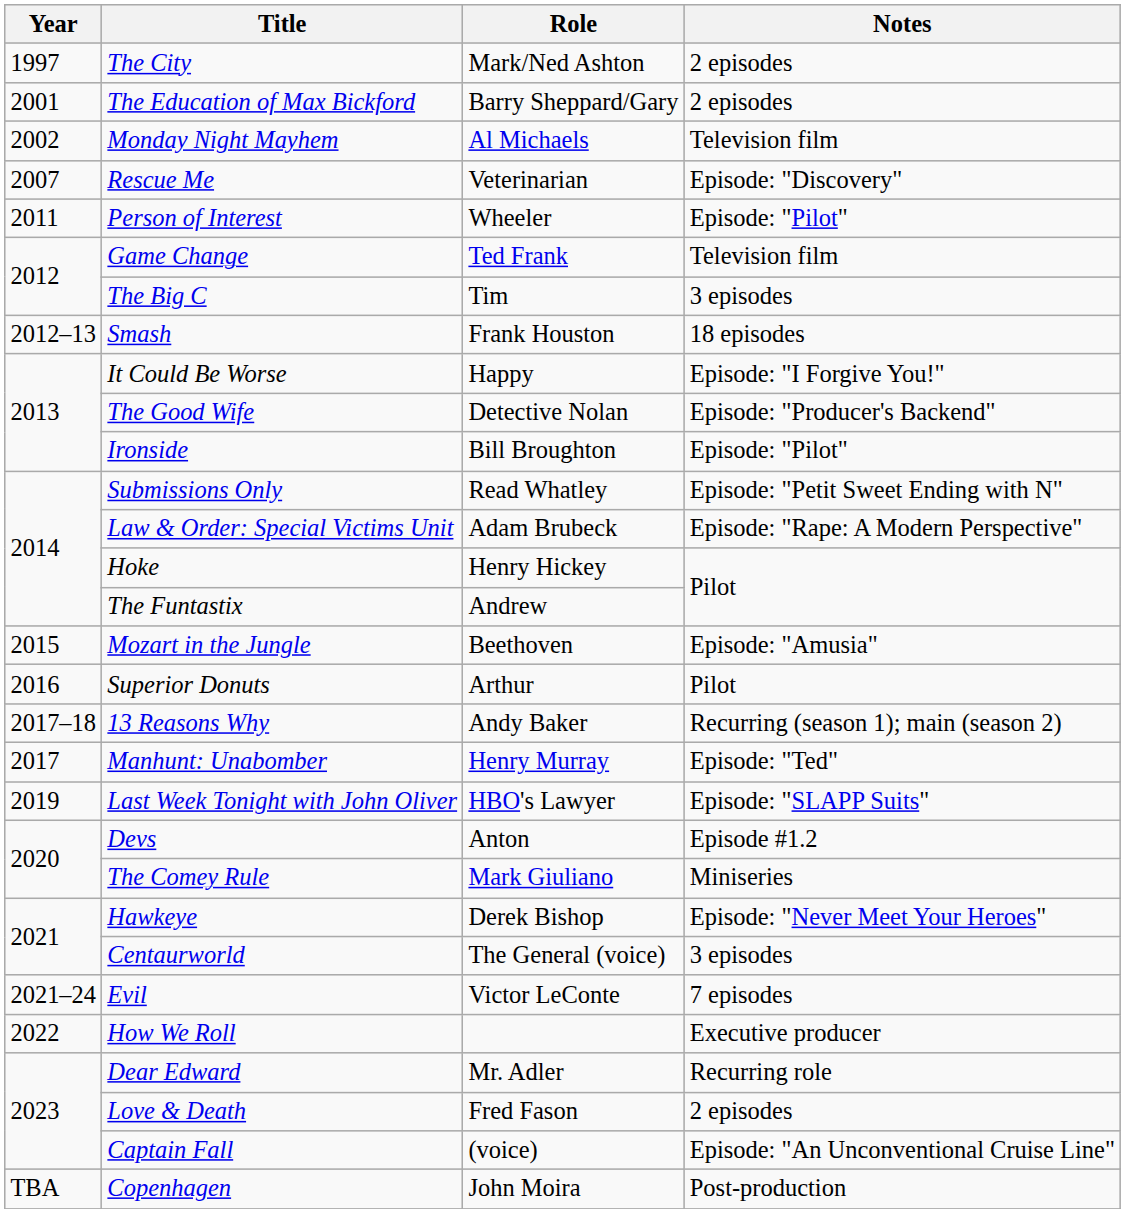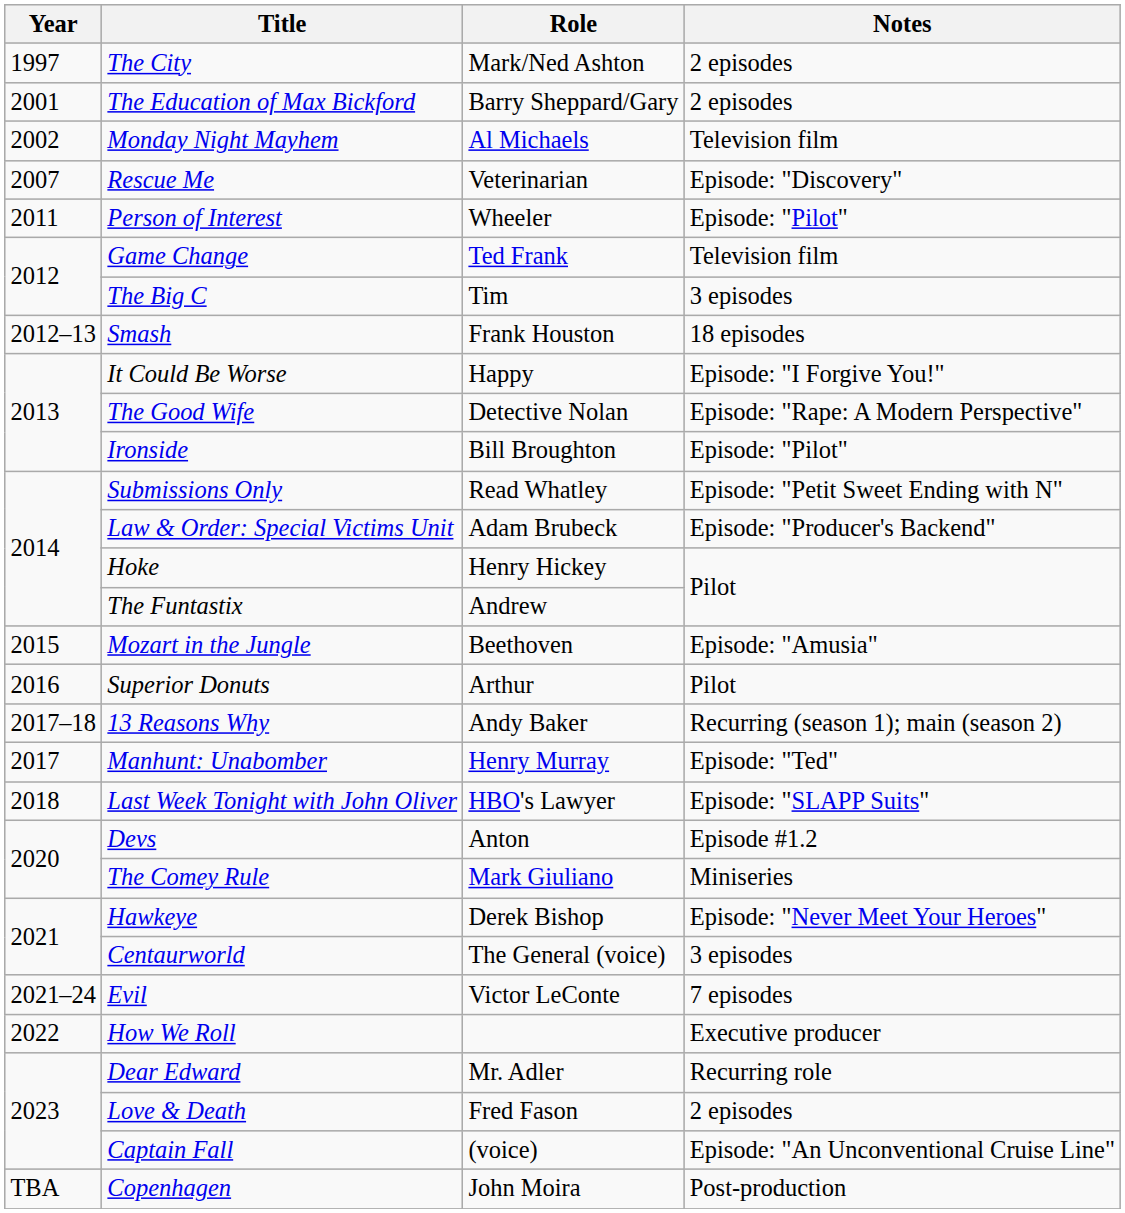 <table class="wikitable sortable">
 <tr>
 <th>Year</th>
 <th>Title</th>
 <th>Role</th>
 <th>Notes</th>
 </tr>
 <tr>
 <td>1997</td>
 <td><em><a href='#'>The City</a></em></td>
 <td>Mark/Ned Ashton</td>
 <td>2 episodes</td>
 </tr>
 <tr>
 <td>2001</td>
 <td><em><a href='#'>The Education of Max Bickford</a></em></td>
 <td>Barry Sheppard/Gary</td>
 <td>2 episodes</td>
 </tr>
 <tr>
 <td>2002</td>
 <td><em><a href='#'>Monday Night Mayhem</a></em></td>
 <td><a href='#'>Al Michaels</a></td>
 <td>Television film</td>
 </tr>
 <tr>
 <td>2007</td>
 <td><em><a href='#'>Rescue Me</a></em></td>
 <td>Veterinarian</td>
 <td>Episode: "Discovery"</td>
 </tr>
 <tr>
 <td>2011</td>
 <td><em><a href='#'>Person of Interest</a></em></td>
 <td>Wheeler</td>
 <td>Episode: "<a href='#'>Pilot</a>"</td>
 </tr>
 <tr>
 <td rowspan="2">2012</td>
 <td><em><a href='#'>Game Change</a></em></td>
 <td><a href='#'>Ted Frank</a></td>
 <td>Television film</td>
 </tr>
 <tr>
 <td><em><a href='#'>The Big C</a></em></td>
 <td>Tim</td>
 <td>3 episodes</td>
 </tr>
 <tr>
 <td>2012–13</td>
 <td><em><a href='#'>Smash</a></em></td>
 <td>Frank Houston</td>
 <td>18 episodes</td>
 </tr>
 <tr>
 <td rowspan="3">2013</td>
 <td><em>It Could Be Worse</em></td>
 <td>Happy</td>
 <td>Episode: "I Forgive You!"</td>
 </tr>
 <tr>
 <td><em><a href='#'>The Good Wife</a></em></td>
 <td>Detective Nolan</td>
-<td>Episode: "Producer's Backend"</td>
+<td>Episode: "Rape: A Modern Perspective"</td>
 </tr>
 <tr>
 <td><em><a href='#'>Ironside</a></em></td>
 <td>Bill Broughton</td>
 <td>Episode: "Pilot"</td>
 </tr>
 <tr>
 <td rowspan="4">2014</td>
 <td><em><a href='#'>Submissions Only</a></em></td>
 <td>Read Whatley</td>
 <td>Episode: "Petit Sweet Ending with N"</td>
 </tr>
 <tr>
 <td><em><a href='#'>Law & Order: Special Victims Unit</a></em></td>
 <td>Adam Brubeck</td>
-<td>Episode: "Rape: A Modern Perspective"</td>
+<td>Episode: "Producer's Backend"</td>
 </tr>
 <tr>
 <td><em>Hoke</em></td>
 <td>Henry Hickey</td>
 <td rowspan="2">Pilot</td>
 </tr>
 <tr>
 <td><em>The Funtastix</em></td>
 <td>Andrew</td>
 </tr>
 <tr>
 <td>2015</td>
 <td><em><a href='#'>Mozart in the Jungle</a></em></td>
 <td>Beethoven</td>
 <td>Episode: "Amusia"</td>
 </tr>
 <tr>
 <td>2016</td>
 <td><em>Superior Donuts</em></td>
 <td>Arthur</td>
 <td>Pilot</td>
 </tr>
 <tr>
 <td>2017–18</td>
 <td><em><a href='#'>13 Reasons Why</a></em></td>
 <td>Andy Baker</td>
 <td>Recurring (season 1); main (season 2)</td>
 </tr>
 <tr>
 <td>2017</td>
 <td><em><a href='#'>Manhunt: Unabomber</a></em></td>
 <td><a href='#'>Henry Murray</a></td>
 <td>Episode: "Ted"</td>
 </tr>
 <tr>
-<td>2019</td>
+<td>2018</td>
 <td><em><a href='#'>Last Week Tonight with John Oliver</a></em></td>
 <td><a href='#'>HBO</a>'s Lawyer</td>
 <td>Episode: "<a href='#'>SLAPP Suits</a>"</td>
 </tr>
 <tr>
 <td rowspan="2">2020</td>
 <td><em><a href='#'>Devs</a></em></td>
 <td>Anton</td>
 <td>Episode #1.2</td>
 </tr>
 <tr>
 <td><em><a href='#'>The Comey Rule</a></em></td>
 <td><a href='#'>Mark Giuliano</a></td>
 <td>Miniseries</td>
 </tr>
 <tr>
 <td rowspan="2">2021</td>
 <td><em><a href='#'>Hawkeye</a></em></td>
 <td>Derek Bishop</td>
 <td>Episode: "<a href='#'>Never Meet Your Heroes</a>"</td>
 </tr>
 <tr>
 <td><em><a href='#'>Centaurworld</a></em></td>
 <td>The General (voice)</td>
 <td>3 episodes</td>
 </tr>
 <tr>
 <td>2021–24</td>
 <td><em><a href='#'>Evil</a></em></td>
 <td>Victor LeConte</td>
 <td>7 episodes</td>
 </tr>
 <tr>
 <td>2022</td>
 <td><em><a href='#'>How We Roll</a></em></td>
 <td></td>
 <td>Executive producer</td>
 </tr>
 <tr>
 <td rowspan="3">2023</td>
 <td><em><a href='#'>Dear Edward</a></em></td>
 <td>Mr. Adler</td>
 <td>Recurring role</td>
 </tr>
 <tr>
 <td><em><a href='#'>Love & Death</a></em></td>
 <td>Fred Fason</td>
 <td>2 episodes</td>
 </tr>
 <tr>
 <td><em><a href='#'>Captain Fall</a></em></td>
 <td>(voice)</td>
 <td>Episode: "An Unconventional Cruise Line"</td>
 </tr>
 <tr>
 <td>TBA</td>
 <td><em><a href='#'>Copenhagen</a></em></td>
 <td>John Moira</td>
 <td>Post-production</td>
 </tr>
 </table>
